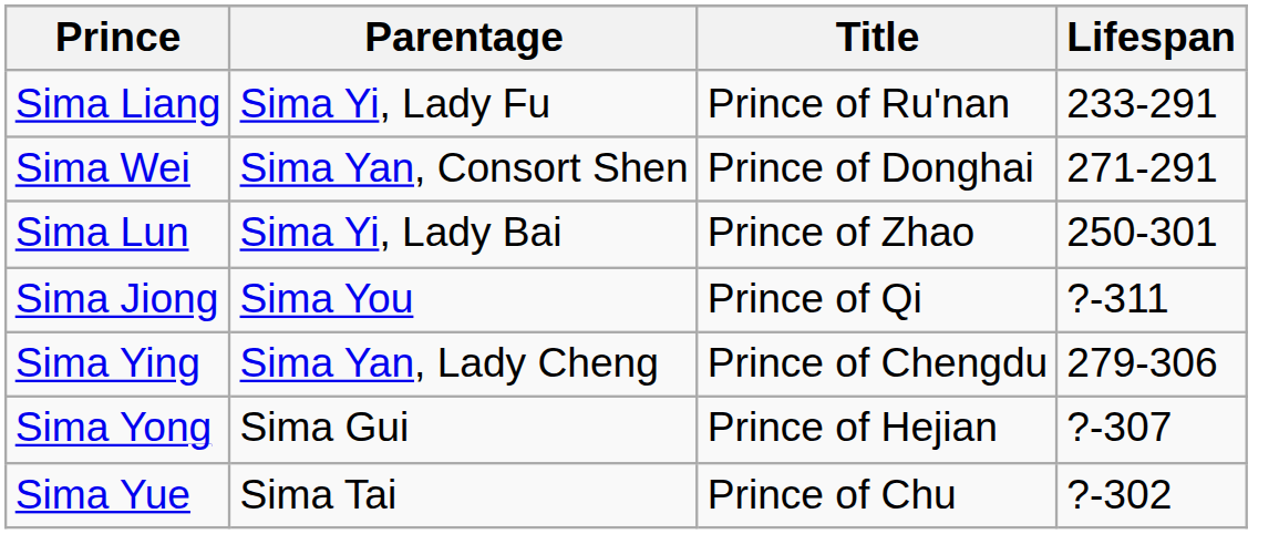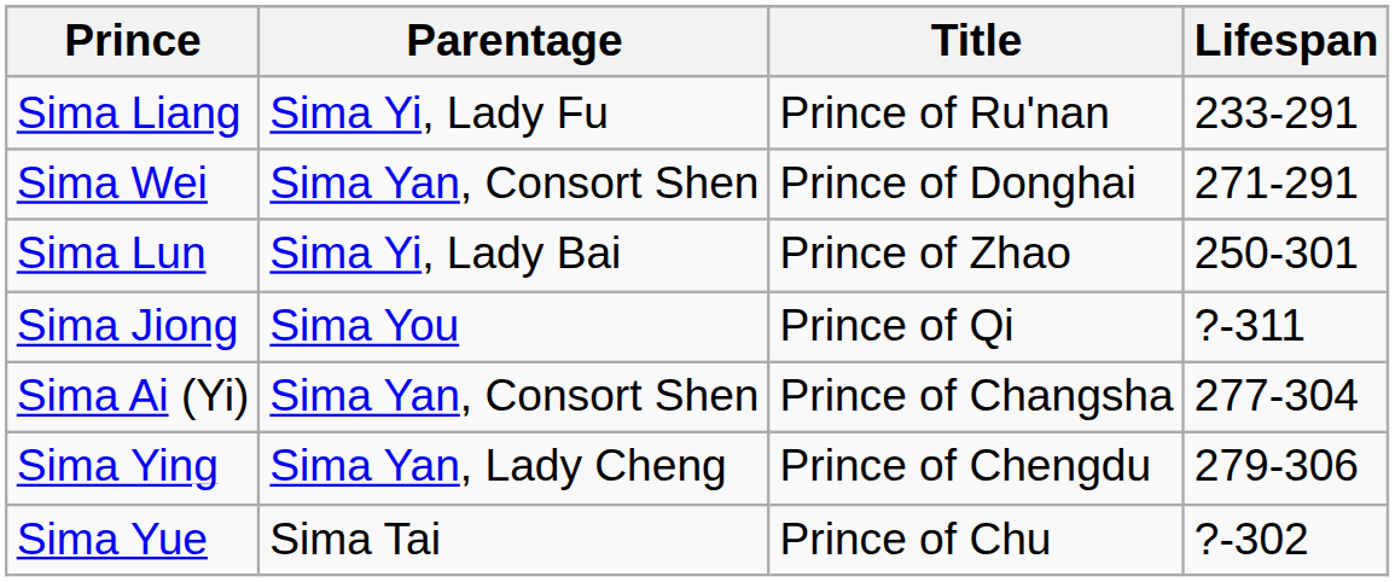 <table class="sortable wikitable">
 <tr style="background:#CCCC;">
 </tr>
 <tr>
 <th>Prince</th>
 <th>Parentage</th>
 <th>Title</th>
 <th>Lifespan</th>
 </tr>
 <tr>
 <td><a href='#'>Sima Liang</a></td>
 <td><a href='#'>Sima Yi</a>, Lady Fu</td>
 <td>Prince of Ru'nan</td>
 <td>233-291</td>
 </tr>
 <tr>
 <td><a href='#'>Sima Wei</a></td>
 <td><a href='#'>Sima Yan</a>, Consort Shen</td>
 <td>Prince of Donghai</td>
 <td>271-291</td>
 </tr>
 <tr>
 <td><a href='#'>Sima Lun</a></td>
 <td><a href='#'>Sima Yi</a>, Lady Bai</td>
 <td>Prince of Zhao</td>
 <td>250-301</td>
 </tr>
 <tr>
 <td><a href='#'>Sima Jiong</a></td>
 <td><a href='#'>Sima You</a></td>
 <td>Prince of Qi</td>
 <td>?-311</td>
 </tr>
 <tr>
+<td><a href='#'>Sima Ai</a> (Yi)</td>
+<td><a href='#'>Sima Yan</a>, Consort Shen</td>
+<td>Prince of Changsha</td>
+<td>277-304</td>
+</tr>
+<tr>
 <td><a href='#'>Sima Ying</a></td>
 <td><a href='#'>Sima Yan</a>, Lady Cheng</td>
 <td>Prince of Chengdu</td>
 <td>279-306</td>
-</tr>
-<tr>
-<td><a href='#'>Sima Yong</a></td>
-<td>Sima Gui</td>
-<td>Prince of Hejian</td>
-<td>?-307</td>
 </tr>
 <tr>
 <td><a href='#'>Sima Yue</a></td>
 <td>Sima Tai</td>
 <td>Prince of Chu</td>
 <td>?-302</td>
 </tr>
 </table>
